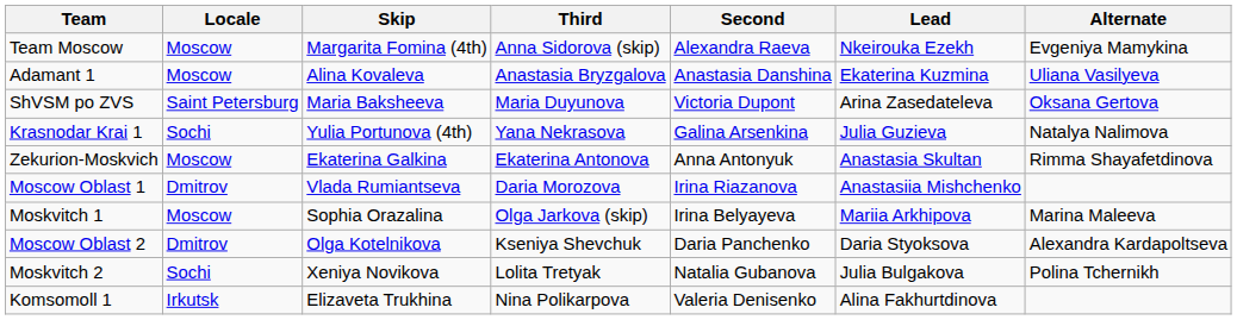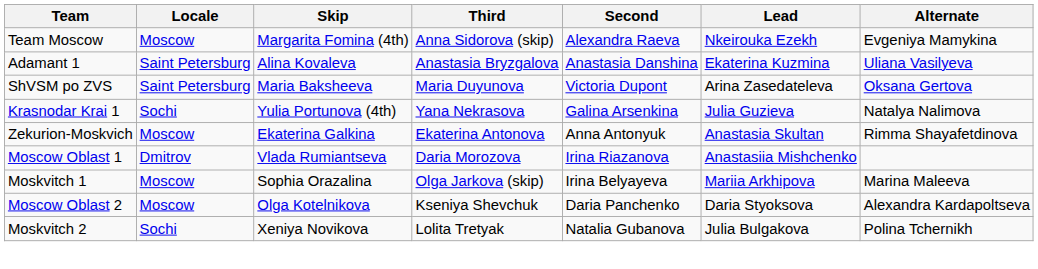 <table class="wikitable">
 <tr>
 <th>Team</th>
 <th>Locale</th>
 <th>Skip</th>
 <th>Third</th>
 <th>Second</th>
 <th>Lead</th>
 <th>Alternate</th>
 </tr>
 <tr>
 <td>Team Moscow</td>
 <td><a href='#'>Moscow</a></td>
 <td><a href='#'>Margarita Fomina</a> (4th)</td>
 <td><a href='#'>Anna Sidorova</a> (skip)</td>
 <td><a href='#'>Alexandra Raeva</a></td>
 <td><a href='#'>Nkeirouka Ezekh</a></td>
 <td>Evgeniya Mamykina</td>
 </tr>
 <tr>
 <td>Adamant 1</td>
-<td><a href='#'>Moscow</a></td>
+<td><a href='#'>Saint Petersburg</a></td>
 <td><a href='#'>Alina Kovaleva</a></td>
 <td><a href='#'>Anastasia Bryzgalova</a></td>
 <td><a href='#'>Anastasia Danshina</a></td>
 <td><a href='#'>Ekaterina Kuzmina</a></td>
 <td><a href='#'>Uliana Vasilyeva</a></td>
 </tr>
 <tr>
 <td>ShVSM po ZVS</td>
 <td><a href='#'>Saint Petersburg</a></td>
 <td><a href='#'>Maria Baksheeva</a></td>
 <td><a href='#'>Maria Duyunova</a></td>
 <td><a href='#'>Victoria Dupont</a></td>
 <td>Arina Zasedateleva</td>
 <td><a href='#'>Oksana Gertova</a></td>
 </tr>
 <tr>
 <td><a href='#'>Krasnodar Krai</a> 1</td>
 <td><a href='#'>Sochi</a></td>
 <td><a href='#'>Yulia Portunova</a> (4th)</td>
 <td><a href='#'>Yana Nekrasova</a></td>
 <td><a href='#'>Galina Arsenkina</a></td>
 <td><a href='#'>Julia Guzieva</a></td>
 <td>Natalya Nalimova</td>
 </tr>
 <tr>
 <td>Zekurion-Moskvich</td>
 <td><a href='#'>Moscow</a></td>
 <td><a href='#'>Ekaterina Galkina</a></td>
 <td><a href='#'>Ekaterina Antonova</a></td>
 <td>Anna Antonyuk</td>
 <td><a href='#'>Anastasia Skultan</a></td>
 <td>Rimma Shayafetdinova</td>
 </tr>
 <tr>
 <td><a href='#'>Moscow Oblast</a> 1</td>
 <td><a href='#'>Dmitrov</a></td>
 <td><a href='#'>Vlada Rumiantseva</a></td>
 <td><a href='#'>Daria Morozova</a></td>
 <td><a href='#'>Irina Riazanova</a></td>
 <td><a href='#'>Anastasiia Mishchenko</a></td>
 <td></td>
 </tr>
 <tr>
 <td>Moskvitch 1</td>
 <td><a href='#'>Moscow</a></td>
 <td>Sophia Orazalina</td>
 <td><a href='#'>Olga Jarkova</a> (skip)</td>
 <td>Irina Belyayeva</td>
 <td><a href='#'>Mariia Arkhipova</a></td>
 <td>Marina Maleeva</td>
 </tr>
 <tr>
 <td><a href='#'>Moscow Oblast</a> 2</td>
-<td><a href='#'>Dmitrov</a></td>
+<td><a href='#'>Moscow</a></td>
 <td><a href='#'>Olga Kotelnikova</a></td>
 <td>Kseniya Shevchuk</td>
 <td>Daria Panchenko</td>
 <td>Daria Styoksova</td>
 <td>Alexandra Kardapoltseva</td>
 </tr>
 <tr>
 <td>Moskvitch 2</td>
 <td><a href='#'>Sochi</a></td>
 <td>Xeniya Novikova</td>
 <td>Lolita Tretyak</td>
 <td>Natalia Gubanova</td>
 <td>Julia Bulgakova</td>
 <td>Polina Tchernikh</td>
 </tr>
-<tr>
-<td>Komsomoll 1</td>
-<td><a href='#'>Irkutsk</a></td>
-<td>Elizaveta Trukhina</td>
-<td>Nina Polikarpova</td>
-<td>Valeria Denisenko</td>
-<td>Alina Fakhurtdinova</td>
-<td></td>
-</tr>
 </table>
